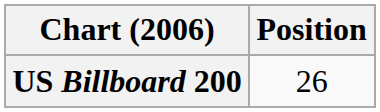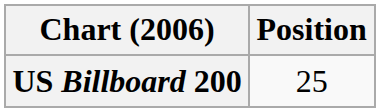 <table class="wikitable plainrowheaders" style="text-align:center">
 <tr>
 <th scope="col">Chart (2006)</th>
 <th scope="col">Position</th>
 </tr>
 <tr>
 <th scope="row">US <em>Billboard</em> 200</th>
-<td>26</td>
+<td>25</td>
 </tr>
 </table>
